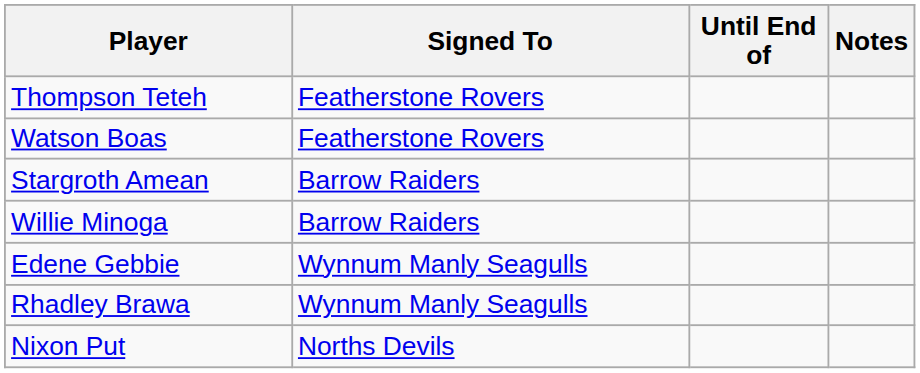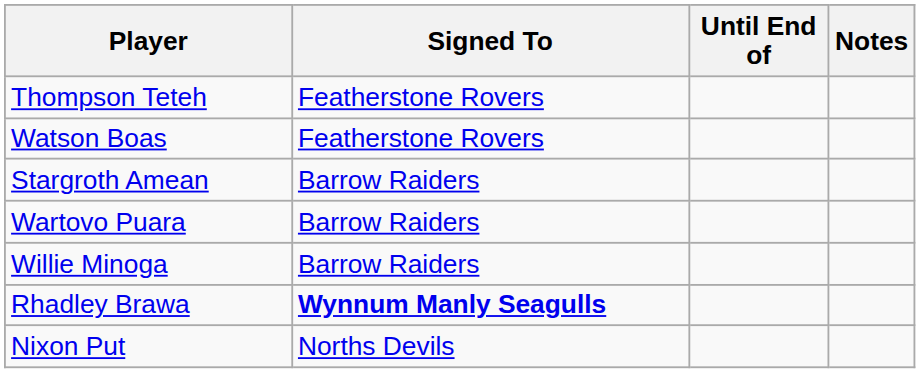 <table class="wikitable" style="font-size:90%">
 <tr style="background:#efefef;">
 <th style="width:150px;">Player</th>
 <th style="width:210px;">Signed To</th>
 <th style="width:70px;">Until End of</th>
 <th style="width:40px;">Notes</th>
 </tr>
 <tr>
 <td><a href='#'>Thompson Teteh</a></td>
 <td> <a href='#'>Featherstone Rovers</a></td>
 <td></td>
 <td></td>
 </tr>
 <tr>
 <td><a href='#'>Watson Boas</a></td>
 <td> <a href='#'>Featherstone Rovers</a></td>
 <td></td>
 <td></td>
 </tr>
 <tr>
 <td><a href='#'>Stargroth Amean</a></td>
 <td> <a href='#'>Barrow Raiders</a></td>
 <td></td>
 <td></td>
 </tr>
 <tr>
+<td><a href='#'>Wartovo Puara</a></td>
+<td> <a href='#'>Barrow Raiders</a></td>
+<td></td>
+<td></td>
+</tr>
+<tr>
 <td><a href='#'>Willie Minoga</a></td>
 <td> <a href='#'>Barrow Raiders</a></td>
 <td></td>
 <td></td>
 </tr>
 <tr>
-<td><a href='#'>Edene Gebbie</a></td>
-<td> <a href='#'>Wynnum Manly Seagulls</a></td>
-<td></td>
-<td></td>
-</tr>
-<tr>
 <td><a href='#'>Rhadley Brawa</a></td>
-<td> <a href='#'>Wynnum Manly Seagulls</a></td>
+<td><strong> <a href='#'>Wynnum Manly Seagulls</a></strong></td>
 <td></td>
 <td></td>
 </tr>
 <tr>
 <td><a href='#'>Nixon Put</a></td>
 <td> <a href='#'>Norths Devils</a></td>
 <td></td>
 <td></td>
 </tr>
 </table>
